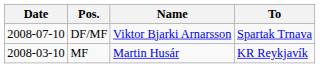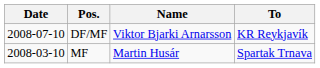 <table class="wikitable">
 <tr>
 <th>Date</th>
 <th>Pos.</th>
 <th>Name</th>
 <th>To</th>
 </tr>
 <tr>
 <td>2008-07-10</td>
 <td>DF/MF</td>
 <td> <a href='#'>Viktor Bjarki Arnarsson</a></td>
-<td><a href='#'>Spartak Trnava</a></td>
+<td><a href='#'>KR Reykjavík</a></td>
 </tr>
 <tr>
 <td>2008-03-10</td>
 <td>MF</td>
 <td> <a href='#'>Martin Husár</a></td>
-<td><a href='#'>KR Reykjavík</a></td>
+<td><a href='#'>Spartak Trnava</a></td>
 </tr>
 </table>
